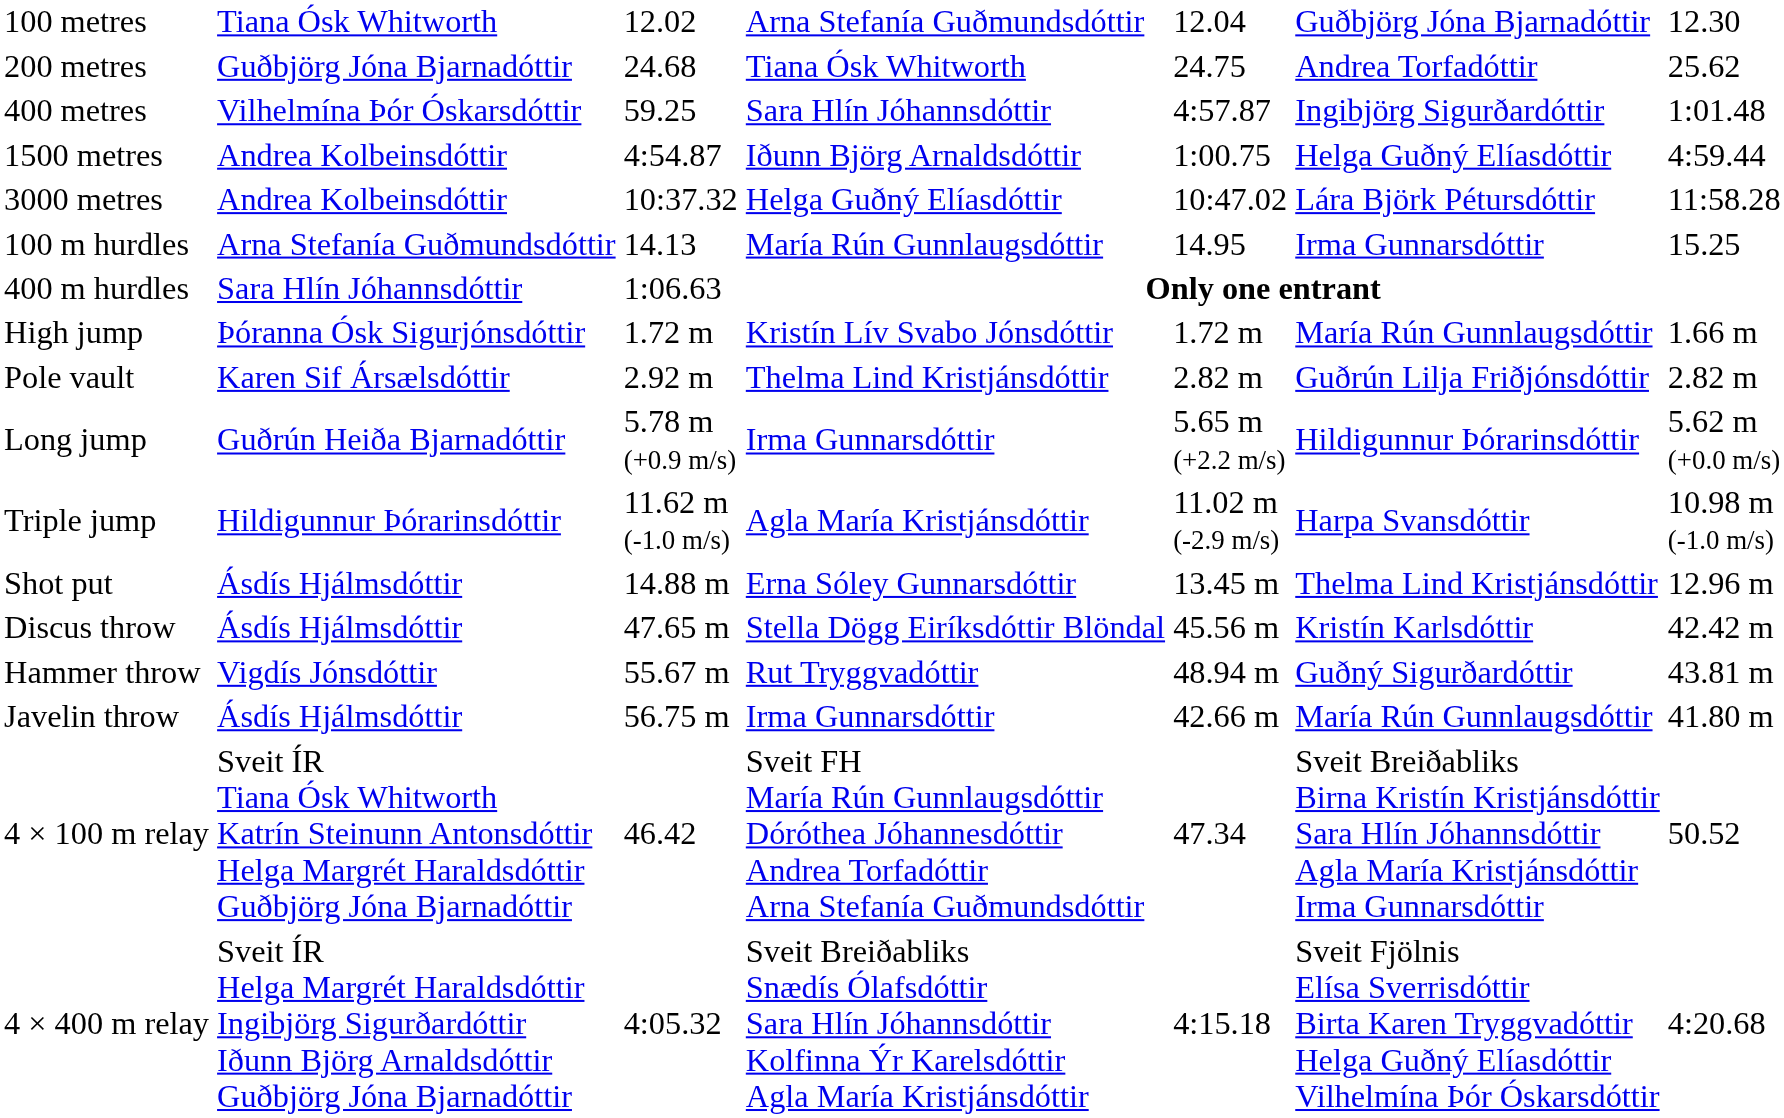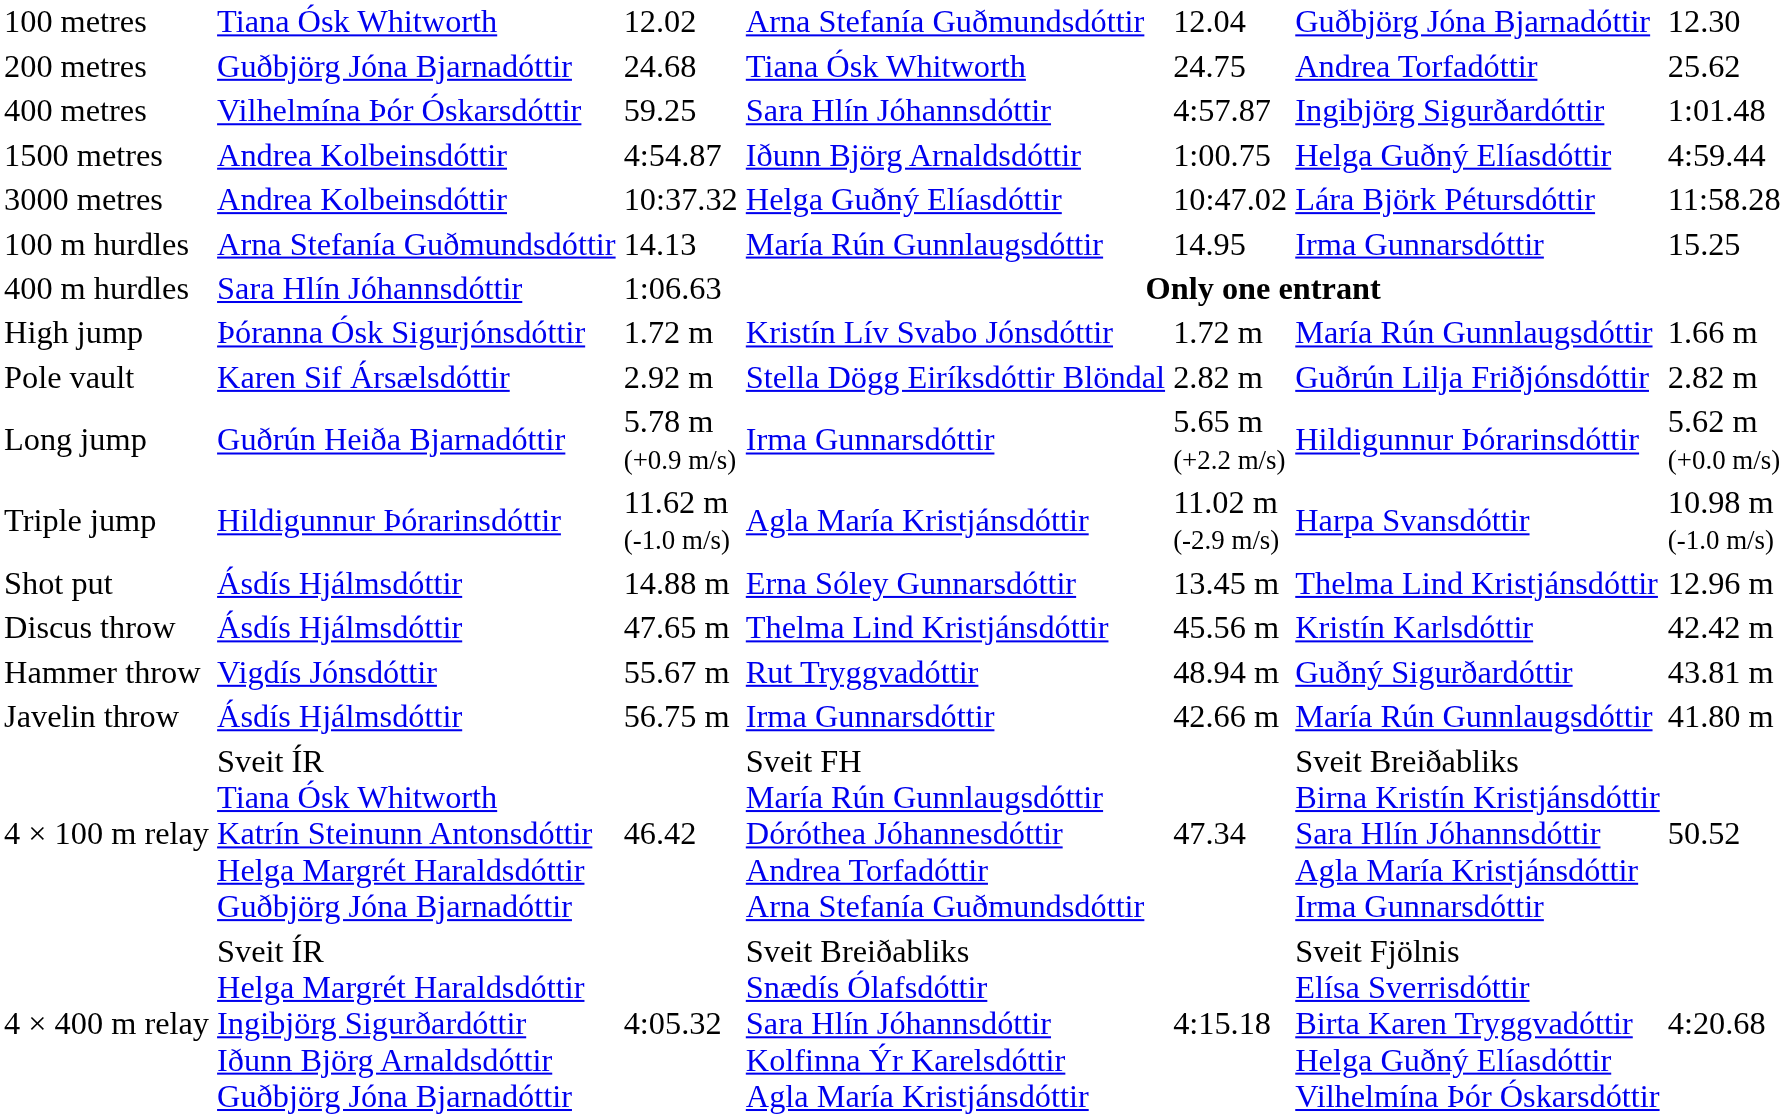 <table>
 <tr>
 <td>100 metres</td>
 <td><a href='#'>Tiana Ósk Whitworth</a></td>
 <td>12.02</td>
 <td><a href='#'>Arna Stefanía Guðmundsdóttir</a></td>
 <td>12.04</td>
 <td><a href='#'>Guðbjörg Jóna Bjarnadóttir</a></td>
 <td>12.30</td>
 </tr>
 <tr>
 <td>200 metres</td>
 <td><a href='#'>Guðbjörg Jóna Bjarnadóttir</a></td>
 <td>24.68</td>
 <td><a href='#'>Tiana Ósk Whitworth</a></td>
 <td>24.75</td>
 <td><a href='#'>Andrea Torfadóttir</a></td>
 <td>25.62</td>
 </tr>
 <tr>
 <td>400 metres</td>
 <td><a href='#'>Vilhelmína Þór Óskarsdóttir</a></td>
 <td>59.25</td>
 <td><a href='#'>Sara Hlín Jóhannsdóttir</a></td>
 <td>4:57.87</td>
 <td><a href='#'>Ingibjörg Sigurðardóttir</a></td>
 <td>1:01.48</td>
 </tr>
 <tr>
 <td>1500 metres</td>
 <td><a href='#'>Andrea Kolbeinsdóttir</a></td>
 <td>4:54.87</td>
 <td><a href='#'>Iðunn Björg Arnaldsdóttir</a></td>
 <td>1:00.75</td>
 <td><a href='#'>Helga Guðný Elíasdóttir</a></td>
 <td>4:59.44</td>
 </tr>
 <tr>
 <td>3000 metres</td>
 <td><a href='#'>Andrea Kolbeinsdóttir</a></td>
 <td>10:37.32</td>
 <td><a href='#'>Helga Guðný Elíasdóttir</a></td>
 <td>10:47.02</td>
 <td><a href='#'>Lára Björk Pétursdóttir</a></td>
 <td>11:58.28</td>
 </tr>
 <tr>
 <td>100 m hurdles</td>
 <td><a href='#'>Arna Stefanía Guðmundsdóttir</a></td>
 <td>14.13</td>
 <td><a href='#'>María Rún Gunnlaugsdóttir</a></td>
 <td>14.95</td>
 <td><a href='#'>Irma Gunnarsdóttir</a></td>
 <td>15.25</td>
 </tr>
 <tr>
 <td>400 m hurdles</td>
 <td><a href='#'>Sara Hlín Jóhannsdóttir</a></td>
 <td>1:06.63</td>
 <th colspan=4>Only one entrant</th>
 </tr>
 <tr>
 <td>High jump</td>
 <td><a href='#'>Þóranna Ósk Sigurjónsdóttir</a></td>
 <td>1.72 m</td>
 <td><a href='#'>Kristín Lív Svabo Jónsdóttir</a></td>
 <td>1.72 m</td>
 <td><a href='#'>María Rún Gunnlaugsdóttir</a></td>
 <td>1.66 m</td>
 </tr>
 <tr>
 <td>Pole vault</td>
 <td><a href='#'>Karen Sif Ársælsdóttir</a></td>
 <td>2.92 m</td>
-<td><a href='#'>Thelma Lind Kristjánsdóttir</a></td>
+<td><a href='#'>Stella Dögg Eiríksdóttir Blöndal</a></td>
 <td>2.82 m</td>
 <td><a href='#'>Guðrún Lilja Friðjónsdóttir</a></td>
 <td>2.82 m</td>
 </tr>
 <tr>
 <td>Long jump</td>
 <td><a href='#'>Guðrún Heiða Bjarnadóttir</a></td>
 <td>5.78 m<br><small>(+0.9 m/s)</small></td>
 <td><a href='#'>Irma Gunnarsdóttir</a></td>
 <td>5.65 m<br><small>(+2.2 m/s)</small></td>
 <td><a href='#'>Hildigunnur Þórarinsdóttir</a></td>
 <td>5.62 m<br><small>(+0.0 m/s)</small></td>
 </tr>
 <tr>
 <td>Triple jump</td>
 <td><a href='#'>Hildigunnur Þórarinsdóttir</a></td>
 <td>11.62 m<br><small>(-1.0 m/s)</small></td>
 <td><a href='#'>Agla María Kristjánsdóttir</a></td>
 <td>11.02 m<br><small>(-2.9 m/s)</small></td>
 <td><a href='#'>Harpa Svansdóttir</a></td>
 <td>10.98 m<br><small>(-1.0 m/s)</small></td>
 </tr>
 <tr>
 <td>Shot put</td>
 <td><a href='#'>Ásdís Hjálmsdóttir</a></td>
 <td>14.88 m</td>
 <td><a href='#'>Erna Sóley Gunnarsdóttir</a></td>
 <td>13.45 m</td>
 <td><a href='#'>Thelma Lind Kristjánsdóttir</a></td>
 <td>12.96 m</td>
 </tr>
 <tr>
 <td>Discus throw</td>
 <td><a href='#'>Ásdís Hjálmsdóttir</a></td>
 <td>47.65 m</td>
-<td><a href='#'>Stella Dögg Eiríksdóttir Blöndal</a></td>
+<td><a href='#'>Thelma Lind Kristjánsdóttir</a></td>
 <td>45.56 m</td>
 <td><a href='#'>Kristín Karlsdóttir</a></td>
 <td>42.42 m</td>
 </tr>
 <tr>
 <td>Hammer throw</td>
 <td><a href='#'>Vigdís Jónsdóttir</a></td>
 <td>55.67 m</td>
 <td><a href='#'>Rut Tryggvadóttir</a></td>
 <td>48.94 m</td>
 <td><a href='#'>Guðný Sigurðardóttir</a></td>
 <td>43.81 m</td>
 </tr>
 <tr>
 <td>Javelin throw</td>
 <td><a href='#'>Ásdís Hjálmsdóttir</a></td>
 <td>56.75 m</td>
 <td><a href='#'>Irma Gunnarsdóttir</a></td>
 <td>42.66 m</td>
 <td><a href='#'>María Rún Gunnlaugsdóttir</a></td>
 <td>41.80 m</td>
 </tr>
 <tr>
 <td>4 × 100 m relay</td>
 <td>Sveit ÍR <br><a href='#'>Tiana Ósk Whitworth</a><br><a href='#'>Katrín Steinunn Antonsdóttir</a><br><a href='#'>Helga Margrét Haraldsdóttir</a><br><a href='#'>Guðbjörg Jóna Bjarnadóttir</a></td>
 <td>46.42</td>
 <td>Sveit FH <br><a href='#'>María Rún Gunnlaugsdóttir</a><br><a href='#'>Dóróthea Jóhannesdóttir</a><br><a href='#'>Andrea Torfadóttir</a><br><a href='#'>Arna Stefanía Guðmundsdóttir</a></td>
 <td>47.34</td>
 <td>Sveit Breiðabliks <br><a href='#'>Birna Kristín Kristjánsdóttir</a><br><a href='#'>Sara Hlín Jóhannsdóttir</a><br><a href='#'>Agla María Kristjánsdóttir</a><br><a href='#'>Irma Gunnarsdóttir</a></td>
 <td>50.52</td>
 </tr>
 <tr>
 <td>4 × 400 m relay</td>
 <td>Sveit ÍR <br><a href='#'>Helga Margrét Haraldsdóttir</a><br><a href='#'>Ingibjörg Sigurðardóttir</a><br><a href='#'>Iðunn Björg Arnaldsdóttir</a><br><a href='#'>Guðbjörg Jóna Bjarnadóttir</a></td>
 <td>4:05.32</td>
 <td>Sveit Breiðabliks <br><a href='#'>Snædís Ólafsdóttir</a><br><a href='#'>Sara Hlín Jóhannsdóttir</a><br><a href='#'>Kolfinna Ýr Karelsdóttir</a><br><a href='#'>Agla María Kristjánsdóttir</a></td>
 <td>4:15.18</td>
 <td>Sveit Fjölnis <br><a href='#'>Elísa Sverrisdóttir</a><br><a href='#'>Birta Karen Tryggvadóttir</a><br><a href='#'>Helga Guðný Elíasdóttir</a><br><a href='#'>Vilhelmína Þór Óskarsdóttir</a></td>
 <td>4:20.68</td>
 </tr>
 </table>
